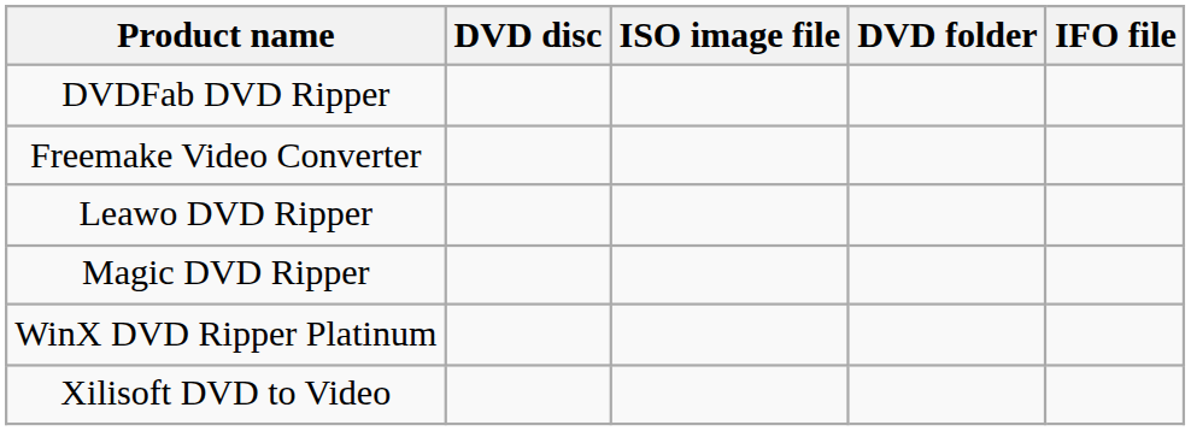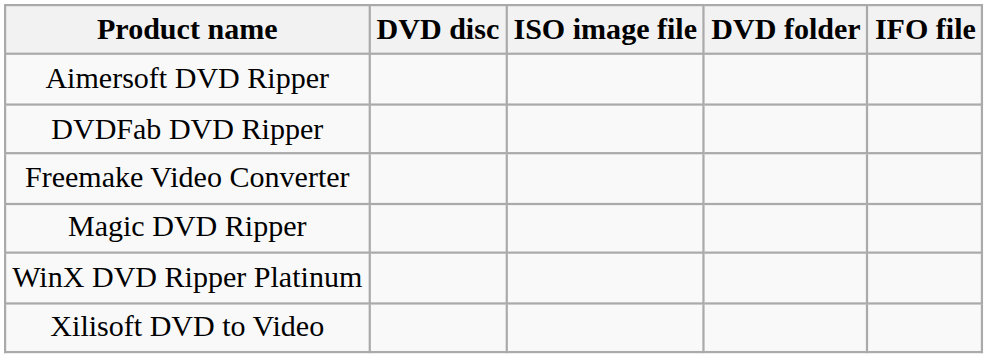 <table style="font-size: 85%; text-align: center;" class="wikitable sortable">
 <tr>
 <th>Product name</th>
 <th>DVD disc</th>
 <th>ISO image file</th>
 <th>DVD folder</th>
 <th>IFO file</th>
+</tr>
+<tr>
+<td>Aimersoft DVD Ripper</td>
+<td></td>
+<td></td>
+<td></td>
+<td></td>
 </tr>
 <tr>
 <td>DVDFab DVD Ripper</td>
 <td></td>
 <td></td>
 <td></td>
 <td></td>
 </tr>
 <tr>
 <td>Freemake Video Converter</td>
-<td></td>
-<td></td>
-<td></td>
-<td></td>
-</tr>
-<tr>
-<td>Leawo DVD Ripper</td>
 <td></td>
 <td></td>
 <td></td>
 <td></td>
 </tr>
 <tr>
 <td>Magic DVD Ripper</td>
 <td></td>
 <td></td>
 <td></td>
 <td></td>
 </tr>
 <tr>
 <td>WinX DVD Ripper Platinum</td>
 <td></td>
 <td></td>
 <td></td>
 <td></td>
 </tr>
 <tr>
 <td>Xilisoft DVD to Video</td>
 <td></td>
 <td></td>
 <td></td>
 <td></td>
 </tr>
 </table>
